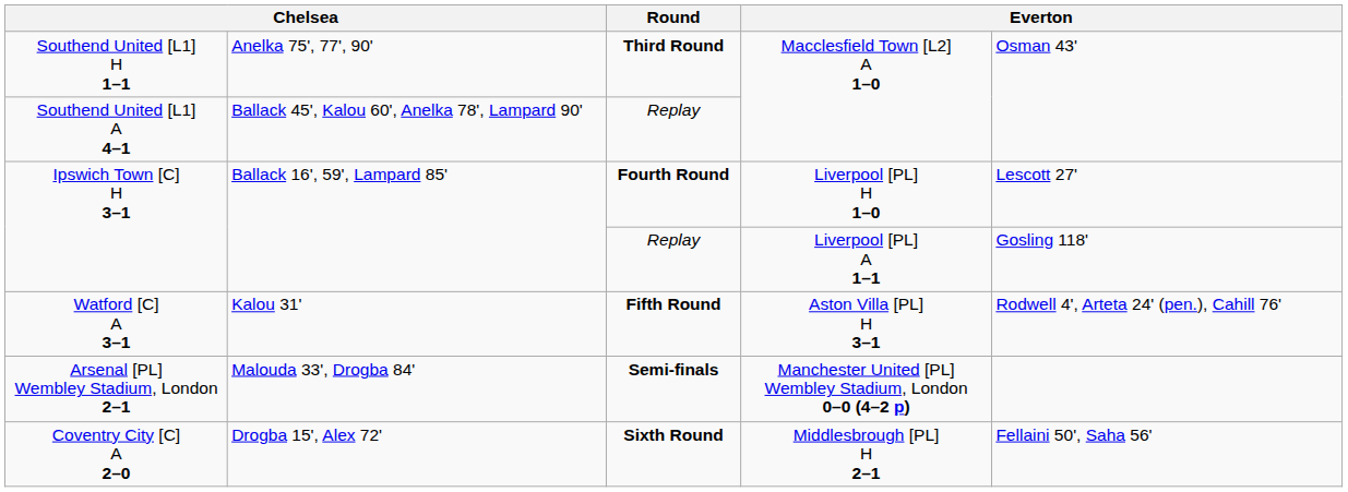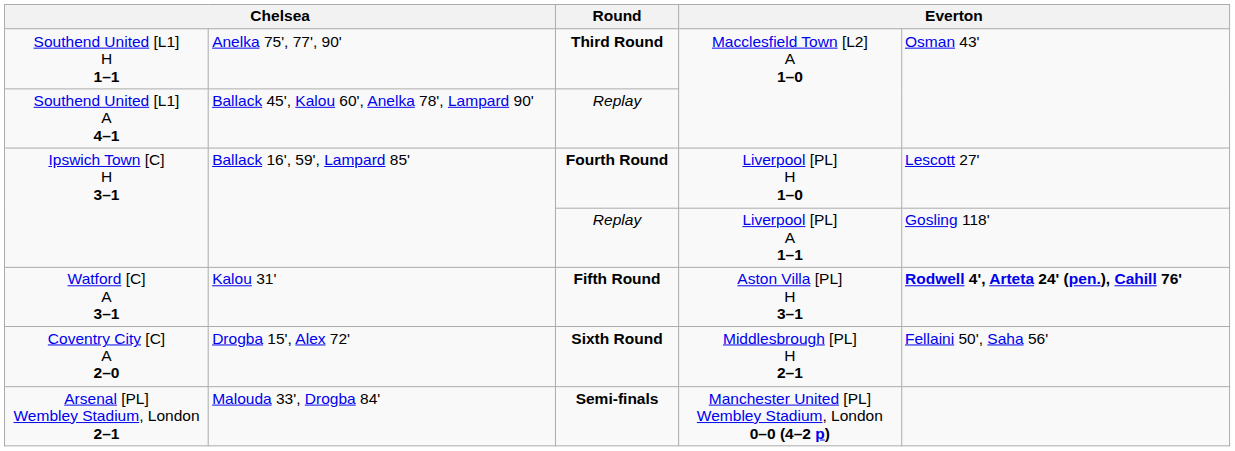 <table width=100% border=0 class=wikitable style="text-align:center">
 <tr valign=top>
 <th colspan=2 width=45%>Chelsea</th>
 <th width=10%>Round</th>
 <th colspan=2 width=45%>Everton</th>
 </tr>
 <tr valign=top>
 <td><a href='#'>Southend United</a> [L1]<br>H<br><strong>1–1</strong></td>
 <td align=left><a href='#'>Anelka</a> 75', 77', 90'</td>
 <td><strong>Third Round</strong></td>
 <td rowspan="2"><a href='#'>Macclesfield Town</a> [L2]<br>A<br><strong>1–0</strong></td>
 <td rowspan="2" align=left><a href='#'>Osman</a> 43'</td>
 </tr>
 <tr valign=top>
 <td><a href='#'>Southend United</a> [L1]<br>A<br><strong>4–1</strong></td>
 <td align=left><a href='#'>Ballack</a> 45', <a href='#'>Kalou</a> 60', <a href='#'>Anelka</a> 78', <a href='#'>Lampard</a> 90'</td>
 <td><em>Replay</em></td>
 </tr>
 <tr valign=top>
 <td rowspan="2"><a href='#'>Ipswich Town</a> [C]<br>H<br><strong>3–1</strong></td>
 <td rowspan="2" align=left><a href='#'>Ballack</a> 16', 59', <a href='#'>Lampard</a> 85'</td>
 <td><strong>Fourth Round</strong></td>
 <td><a href='#'>Liverpool</a> [PL]<br>H<br><strong>1–0</strong></td>
 <td align=left><a href='#'>Lescott</a> 27'</td>
 </tr>
 <tr valign=top>
 <td><em>Replay</em></td>
 <td><a href='#'>Liverpool</a> [PL]<br>A<br><strong>1–1</strong></td>
 <td align=left><a href='#'>Gosling</a> 118'</td>
 </tr>
 <tr valign=top>
 <td><a href='#'>Watford</a> [C]<br>A<br><strong>3–1</strong></td>
 <td align=left><a href='#'>Kalou</a> 31'</td>
 <td><strong>Fifth Round</strong></td>
 <td><a href='#'>Aston Villa</a> [PL]<br>H<br><strong>3–1</strong></td>
-<td align=left><a href='#'>Rodwell</a> 4', <a href='#'>Arteta</a> 24' (<a href='#'>pen.</a>), <a href='#'>Cahill</a> 76'</td>
+<td align=left><strong><a href='#'>Rodwell</a> 4', <a href='#'>Arteta</a> 24' (<a href='#'>pen.</a>), <a href='#'>Cahill</a> 76'</strong></td>
+</tr>
+<tr valign=top>
+<td><a href='#'>Coventry City</a> [C]<br>A<br><strong>2–0</strong></td>
+<td align=left><a href='#'>Drogba</a> 15', <a href='#'>Alex</a> 72'</td>
+<td><strong>Sixth Round</strong></td>
+<td><a href='#'>Middlesbrough</a> [PL]<br>H<br><strong>2–1</strong></td>
+<td align=left><a href='#'>Fellaini</a> 50', <a href='#'>Saha</a> 56'</td>
 </tr>
 <tr valign=top>
 <td><a href='#'>Arsenal</a> [PL]<br><a href='#'>Wembley Stadium</a>, London<br><strong>2–1</strong></td>
 <td align=left><a href='#'>Malouda</a> 33', <a href='#'>Drogba</a> 84'</td>
 <td><strong>Semi-finals</strong></td>
 <td><a href='#'>Manchester United</a> [PL]<br><a href='#'>Wembley Stadium</a>, London<br><strong>0–0 (4–2 <a href='#'>p</a>)</strong></td>
 <td align=left></td>
 </tr>
-<tr valign=top>
-<td><a href='#'>Coventry City</a> [C]<br>A<br><strong>2–0</strong></td>
-<td align=left><a href='#'>Drogba</a> 15', <a href='#'>Alex</a> 72'</td>
-<td><strong>Sixth Round</strong></td>
-<td><a href='#'>Middlesbrough</a> [PL]<br>H<br><strong>2–1</strong></td>
-<td align=left><a href='#'>Fellaini</a> 50', <a href='#'>Saha</a> 56'</td>
-</tr>
 </table>
